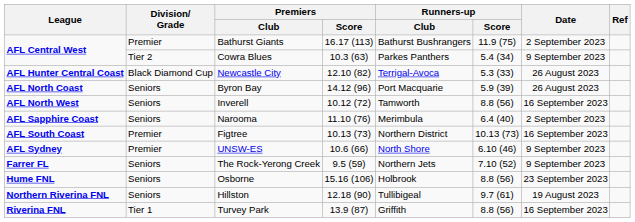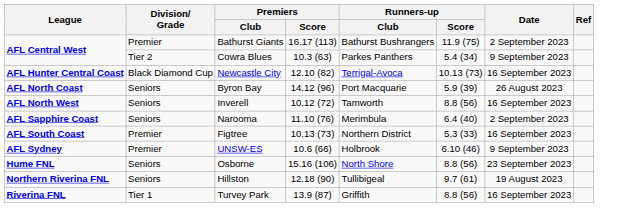 <table class="wikitable" style=text-align:center>
 <tr>
 <th rowspan=2>League</th>
 <th rowspan=2>Division/<br>Grade</th>
 <th colspan=2>Premiers</th>
 <th colspan=2>Runners-up</th>
 <th rowspan=2 class=unsortable>Date</th>
 <th rowspan=2>Ref</th>
 </tr>
 <tr>
 <th>Club</th>
 <th>Score</th>
 <th>Club</th>
 <th>Score</th>
 </tr>
 <tr>
 <td rowspan="2"; align=left><strong><a href='#'>AFL Central West</a></strong></td>
 <td align=left>Premier</td>
 <td align=left>Bathurst Giants</td>
 <td>16.17 (113)</td>
 <td align=left>Bathurst Bushrangers</td>
 <td>11.9 (75)</td>
 <td>2 September 2023</td>
 <td></td>
 </tr>
 <tr>
 <td align=left>Tier 2</td>
 <td align=left>Cowra Blues</td>
 <td>10.3 (63)</td>
 <td align=left>Parkes Panthers</td>
 <td>5.4 (34)</td>
 <td>9 September 2023</td>
 <td></td>
 </tr>
 <tr>
 <td align=left><strong><a href='#'>AFL Hunter Central Coast</a></strong></td>
 <td align=left>Black Diamond Cup</td>
 <td align=left><a href='#'>Newcastle City</a></td>
 <td>12.10 (82)</td>
 <td align=left><a href='#'>Terrigal-Avoca</a></td>
-<td>5.3 (33)</td>
-<td>26 August 2023</td>
+<td>10.13 (73)</td>
+<td>16 September 2023</td>
 <td></td>
 </tr>
 <tr>
 <td align=left><strong><a href='#'>AFL North Coast</a></strong></td>
 <td align=left>Seniors</td>
 <td align=left>Byron Bay</td>
 <td>14.12 (96)</td>
 <td align=left>Port Macquarie</td>
 <td>5.9 (39)</td>
 <td>26 August 2023</td>
 <td></td>
 </tr>
 <tr>
 <td align=left><strong><a href='#'>AFL North West</a></strong></td>
 <td align=left>Seniors</td>
 <td align=left>Inverell</td>
 <td>10.12 (72)</td>
 <td align=left>Tamworth</td>
 <td>8.8 (56)</td>
 <td>16 September 2023</td>
 <td></td>
 </tr>
 <tr>
 <td align=left><strong><a href='#'>AFL Sapphire Coast</a></strong></td>
 <td align=left>Seniors</td>
 <td align=left>Narooma</td>
 <td>11.10 (76)</td>
 <td align=left>Merimbula</td>
 <td>6.4 (40)</td>
 <td>2 September 2023</td>
 <td></td>
 </tr>
 <tr>
 <td align=left><strong><a href='#'>AFL South Coast</a></strong></td>
 <td align=left>Premier</td>
 <td align=left>Figtree</td>
 <td>10.13 (73)</td>
 <td align=left>Northern District</td>
-<td>10.13 (73)</td>
+<td>5.3 (33)</td>
 <td>16 September 2023</td>
 <td></td>
 </tr>
 <tr>
 <td align=left><strong><a href='#'>AFL Sydney</a></strong></td>
 <td align=left>Premier</td>
 <td align=left><a href='#'>UNSW-ES</a></td>
 <td>10.6 (66)</td>
-<td align=left><a href='#'>North Shore</a></td>
+<td align=left>Holbrook</td>
 <td>6.10 (46)</td>
-<td>9 September 2023</td>
-<td></td>
-</tr>
-<tr>
-<td align=left><strong><a href='#'>Farrer FL</a></strong></td>
-<td align=left>Seniors</td>
-<td align=left>The Rock-Yerong Creek</td>
-<td>9.5 (59)</td>
-<td align=left>Northern Jets</td>
-<td>7.10 (52)</td>
 <td>9 September 2023</td>
 <td></td>
 </tr>
 <tr>
 <td align=left><strong><a href='#'>Hume FNL</a></strong></td>
 <td align=left>Seniors</td>
 <td align=left>Osborne</td>
 <td>15.16 (106)</td>
-<td align=left>Holbrook</td>
+<td align=left><a href='#'>North Shore</a></td>
 <td>8.8 (56)</td>
 <td>23 September 2023</td>
 <td></td>
 </tr>
 <tr>
 <td align=left><strong><a href='#'>Northern Riverina FNL</a></strong></td>
 <td align=left>Seniors</td>
 <td align=left>Hillston</td>
 <td>12.18 (90)</td>
 <td align=left>Tullibigeal</td>
 <td>9.7 (61)</td>
 <td>19 August 2023</td>
 <td></td>
 </tr>
 <tr>
 <td align=left><strong><a href='#'>Riverina FNL</a></strong></td>
 <td align=left>Tier 1</td>
 <td align=left>Turvey Park</td>
 <td>13.9 (87)</td>
 <td align=left>Griffith</td>
 <td>8.8 (56)</td>
 <td>16 September 2023</td>
 <td></td>
 </tr>
 </table>
